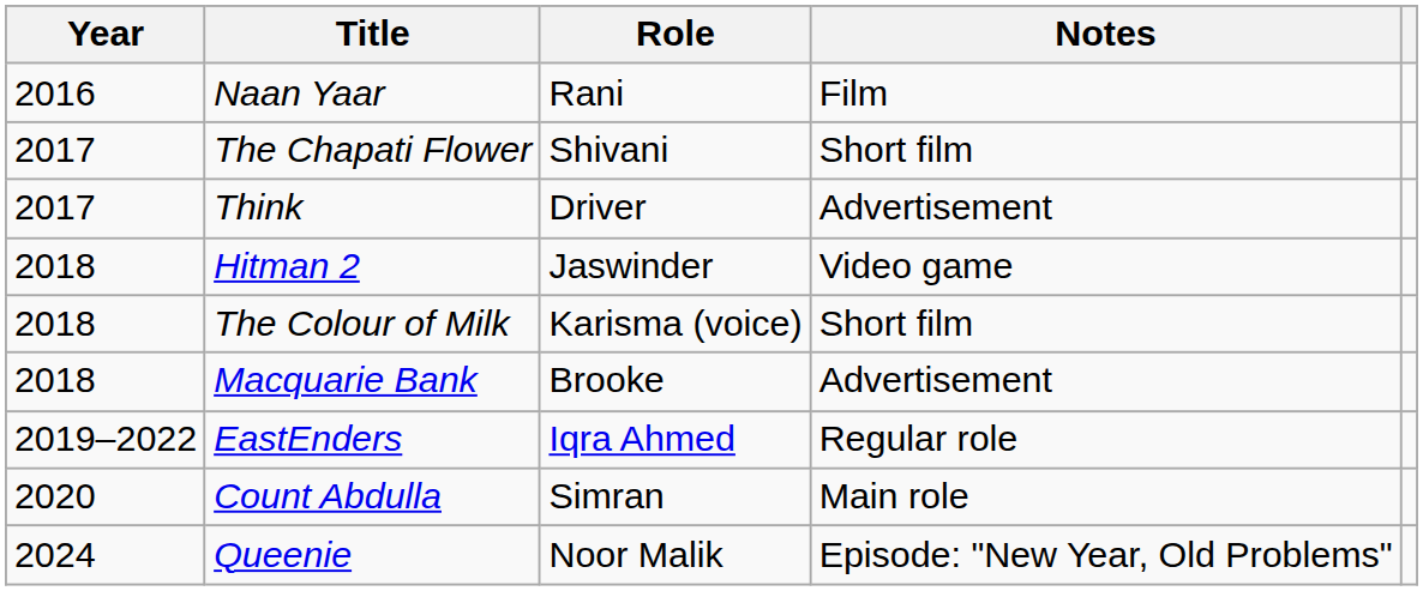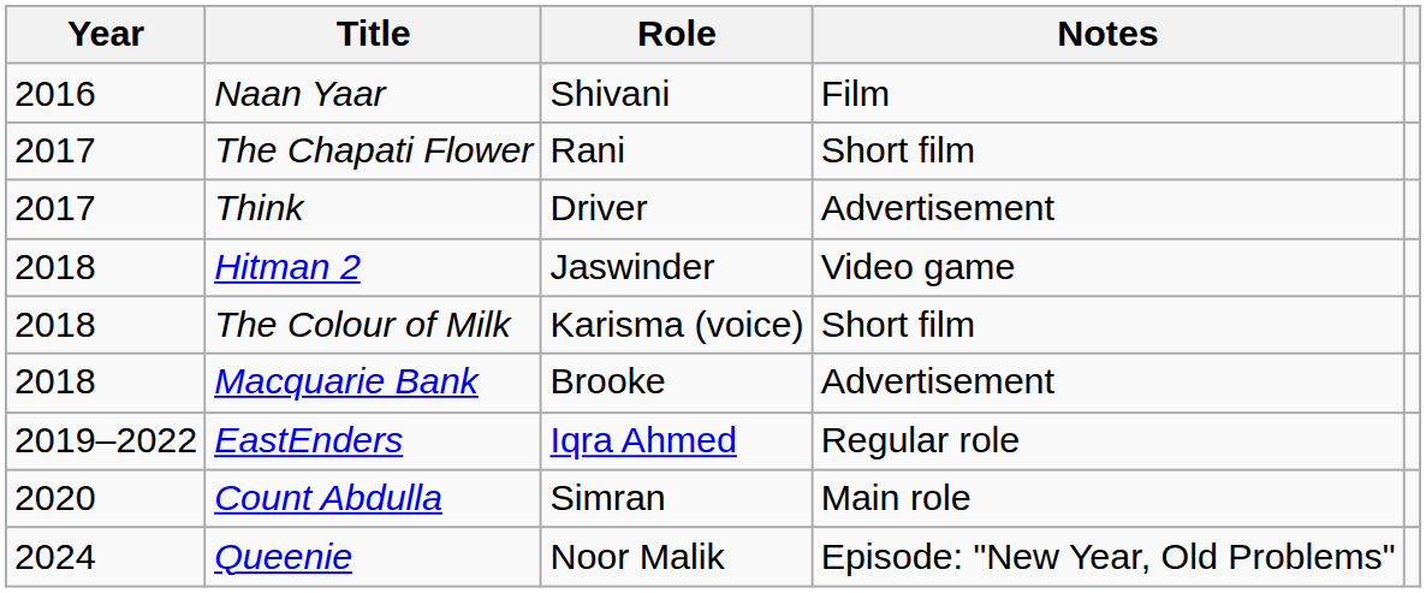 <table class="wikitable sortable">
 <tr>
 <th>Year</th>
 <th>Title</th>
 <th>Role</th>
 <th>Notes</th>
 <th class="unsortable"></th>
 </tr>
 <tr>
 <td>2016</td>
 <td><em>Naan Yaar</em></td>
-<td>Rani</td>
+<td>Shivani</td>
 <td>Film</td>
 <td align="center"></td>
 </tr>
 <tr>
 <td>2017</td>
 <td><em>The Chapati Flower</em></td>
-<td>Shivani</td>
+<td>Rani</td>
 <td>Short film</td>
 <td align="center"></td>
 </tr>
 <tr>
 <td>2017</td>
 <td><em>Think</em></td>
 <td>Driver</td>
 <td>Advertisement</td>
 <td align="center"></td>
 </tr>
 <tr>
 <td>2018</td>
 <td><em><a href='#'>Hitman 2</a></em></td>
 <td>Jaswinder</td>
 <td>Video game</td>
 <td align="center"></td>
 </tr>
 <tr>
 <td>2018</td>
 <td><em>The Colour of Milk</em></td>
 <td>Karisma (voice)</td>
 <td>Short film</td>
 <td align="center"></td>
 </tr>
 <tr>
 <td>2018</td>
 <td><em><a href='#'>Macquarie Bank</a></em></td>
 <td>Brooke</td>
 <td>Advertisement</td>
 <td align="center"></td>
 </tr>
 <tr>
 <td>2019–2022</td>
 <td><em><a href='#'>EastEnders</a></em></td>
 <td><a href='#'>Iqra Ahmed</a></td>
 <td>Regular role</td>
 <td align="center"></td>
 </tr>
 <tr>
 <td>2020</td>
 <td><em><a href='#'>Count Abdulla</a></em></td>
 <td>Simran</td>
 <td>Main role</td>
 <td align="center"></td>
 </tr>
 <tr>
 <td>2024</td>
 <td><em><a href='#'>Queenie</a></em></td>
 <td>Noor Malik</td>
 <td>Episode: "New Year, Old Problems"</td>
 <td align="center"></td>
 </tr>
 </table>
